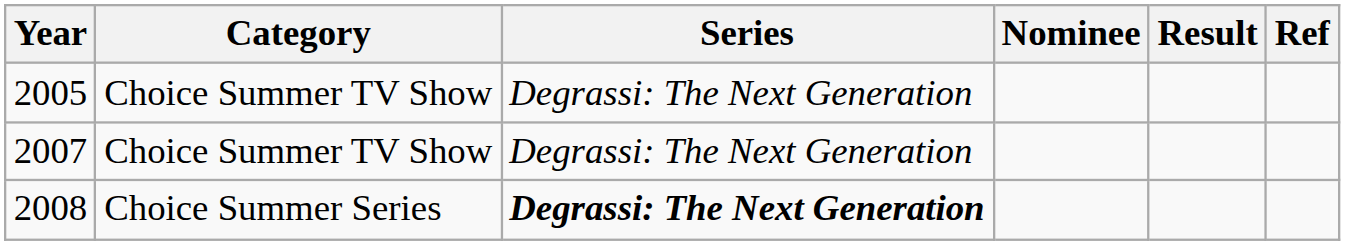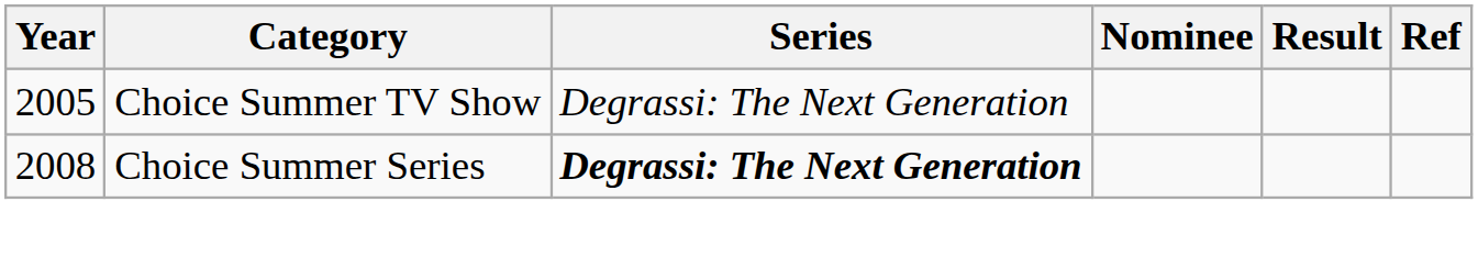 <table class="wikitable">
 <tr>
 <th>Year</th>
 <th>Category</th>
 <th>Series</th>
 <th>Nominee</th>
 <th>Result</th>
 <th>Ref</th>
 </tr>
 <tr>
 <td>2005</td>
 <td>Choice Summer TV Show</td>
 <td><em>Degrassi: The Next Generation</em></td>
 <td></td>
 <td></td>
 <td></td>
 </tr>
 <tr>
-<td>2007</td>
-<td>Choice Summer TV Show</td>
-<td><em>Degrassi: The Next Generation</em></td>
-<td></td>
-<td></td>
-<td></td>
-</tr>
-<tr>
 <td>2008</td>
 <td>Choice Summer Series</td>
 <td><strong><em>Degrassi: The Next Generation</em></strong></td>
 <td></td>
 <td></td>
 <td></td>
 </tr>
 </table>
